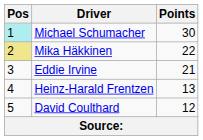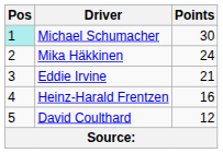 <table class="wikitable" style="font-size: 95%;">
 <tr>
 <th>Pos</th>
 <th>Driver</th>
 <th>Points</th>
 </tr>
 <tr>
 <td style="background: paleturquoise;">1</td>
 <td> <a href='#'>Michael Schumacher</a></td>
 <td align="right">30</td>
 </tr>
 <tr>
-<td style="background: khaki;">2</td>
+<td>2</td>
 <td> <a href='#'>Mika Häkkinen</a></td>
-<td align="right">22</td>
+<td align="right">24</td>
 </tr>
 <tr>
 <td>3</td>
 <td> <a href='#'>Eddie Irvine</a></td>
 <td align="right">21</td>
 </tr>
 <tr>
 <td>4</td>
 <td> <a href='#'>Heinz-Harald Frentzen</a></td>
-<td align="right">13</td>
+<td align="right">16</td>
 </tr>
 <tr>
 <td>5</td>
 <td> <a href='#'>David Coulthard</a></td>
 <td align="right">12</td>
 </tr>
 <tr>
 <th colspan=4>Source: </th>
 </tr>
 </table>
